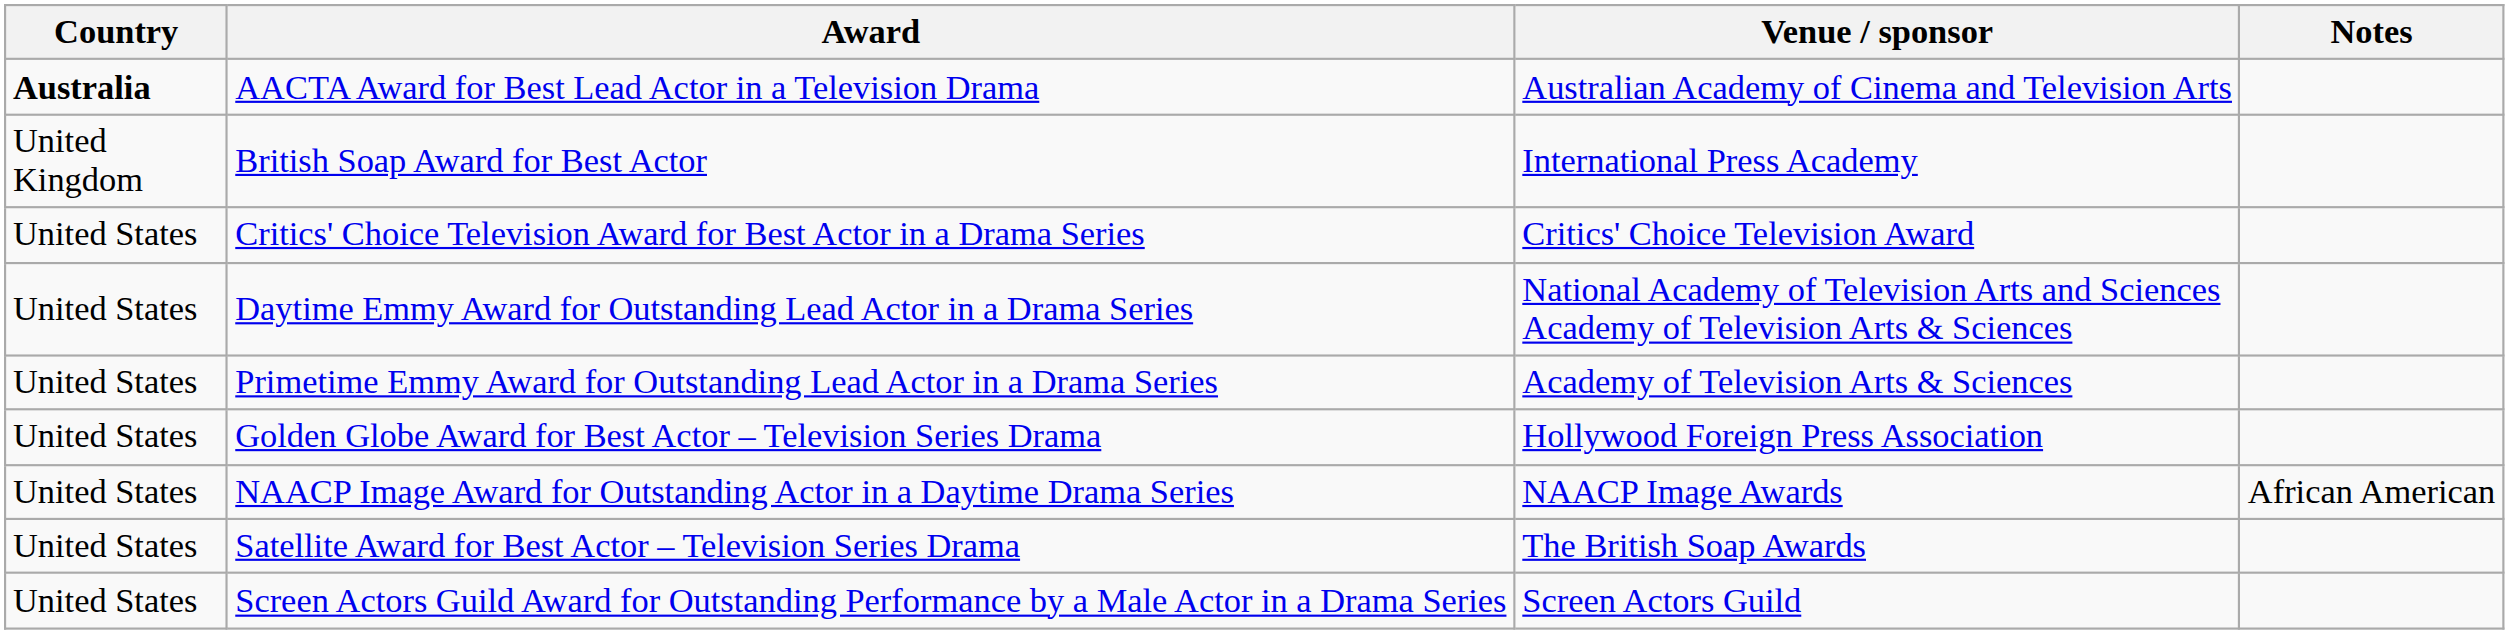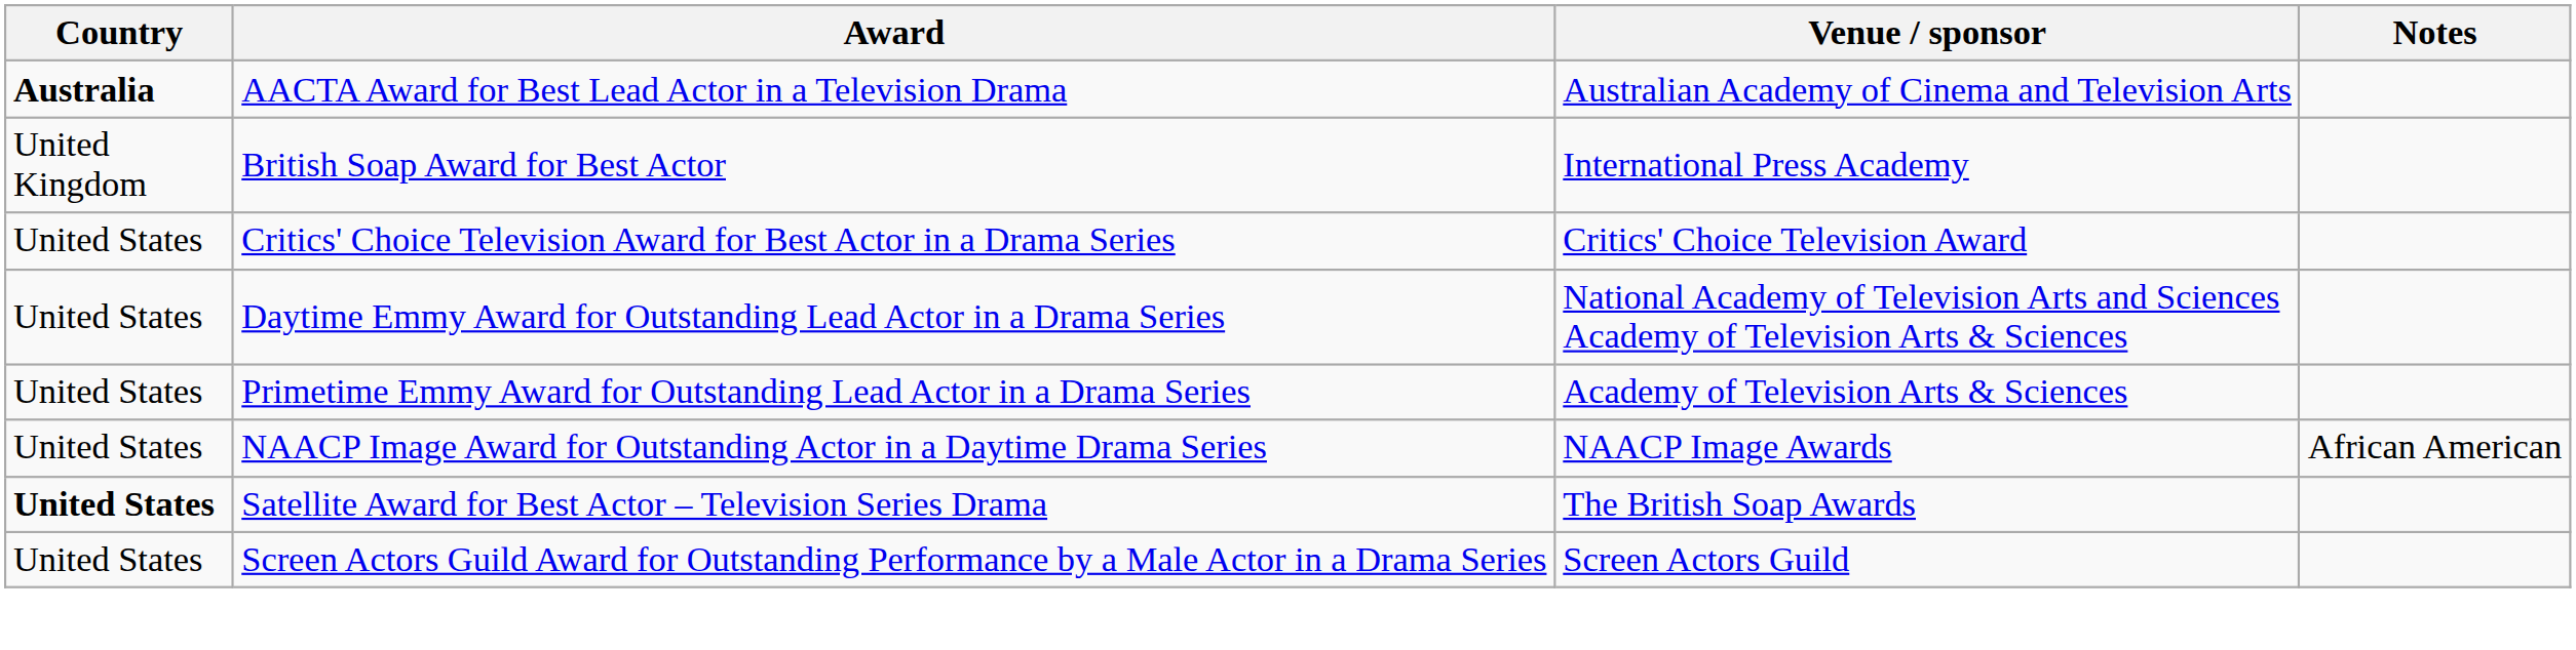 <table class="wikitable sortable">
 <tr>
 <th style="width:6em;">Country</th>
 <th>Award</th>
 <th>Venue / sponsor</th>
 <th>Notes</th>
 </tr>
 <tr>
 <td><strong>Australia</strong></td>
 <td><a href='#'>AACTA Award for Best Lead Actor in a Television Drama</a></td>
 <td><a href='#'>Australian Academy of Cinema and Television Arts</a></td>
 <td></td>
 </tr>
 <tr>
 <td>United Kingdom</td>
 <td><a href='#'>British Soap Award for Best Actor</a></td>
 <td><a href='#'>International Press Academy</a></td>
 <td></td>
 </tr>
 <tr>
 <td>United States</td>
 <td><a href='#'>Critics' Choice Television Award for Best Actor in a Drama Series</a></td>
 <td><a href='#'>Critics' Choice Television Award</a></td>
 <td></td>
 </tr>
 <tr>
 <td>United States</td>
 <td><a href='#'>Daytime Emmy Award for Outstanding Lead Actor in a Drama Series</a></td>
 <td><a href='#'>National Academy of Television Arts and Sciences</a><br><a href='#'>Academy of Television Arts & Sciences</a></td>
 <td></td>
 </tr>
 <tr>
 <td>United States</td>
 <td><a href='#'>Primetime Emmy Award for Outstanding Lead Actor in a Drama Series</a></td>
 <td><a href='#'>Academy of Television Arts & Sciences</a></td>
 <td></td>
 </tr>
 <tr>
 <td>United States</td>
-<td><a href='#'>Golden Globe Award for Best Actor – Television Series Drama</a></td>
-<td><a href='#'>Hollywood Foreign Press Association</a></td>
-<td></td>
-</tr>
-<tr>
-<td>United States</td>
 <td><a href='#'>NAACP Image Award for Outstanding Actor in a Daytime Drama Series</a></td>
 <td><a href='#'>NAACP Image Awards</a></td>
 <td>African American</td>
 </tr>
 <tr>
-<td>United States</td>
+<td><strong>United States</strong></td>
 <td><a href='#'>Satellite Award for Best Actor – Television Series Drama</a></td>
 <td><a href='#'>The British Soap Awards</a></td>
 <td></td>
 </tr>
 <tr>
 <td>United States</td>
 <td><a href='#'>Screen Actors Guild Award for Outstanding Performance by a Male Actor in a Drama Series</a></td>
 <td><a href='#'>Screen Actors Guild</a></td>
 <td></td>
 </tr>
 </table>
